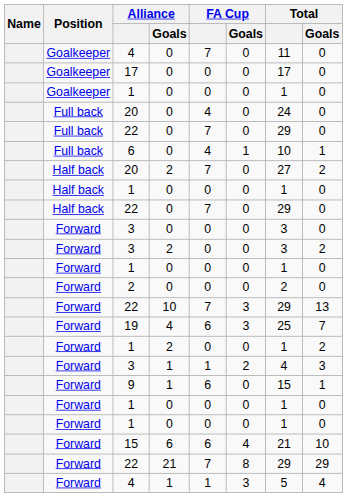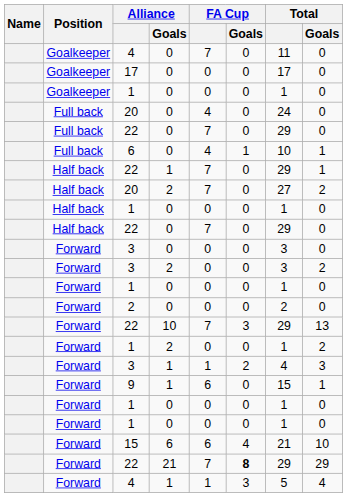 <table class="wikitable sortable plainrowheaders" style=text-align:center>
 <tr class="unsortable">
 <th scope=col rowspan=2>Name</th>
 <th scope=col rowspan=2>Position</th>
 <th scope=col colspan=2><a href='#'>Alliance</a></th>
 <th scope=col colspan=2><a href='#'>FA Cup</a></th>
 <th scope=col colspan=2>Total</th>
 </tr>
 <tr>
 <th width=40 scope=col></th>
 <th width=40 scope=col>Goals</th>
 <th width=40 scope=col></th>
 <th width=40 scope=col>Goals</th>
 <th width=40 scope=col></th>
 <th width=40 scope=col>Goals</th>
 </tr>
 <tr>
 <th scope="row"></th>
 <td data-sort-value="1"><a href='#'>Goalkeeper</a></td>
 <td>4</td>
 <td>0</td>
 <td>7</td>
 <td>0</td>
 <td>11</td>
 <td>0</td>
 </tr>
 <tr>
 <th scope="row"></th>
 <td data-sort-value="1"><a href='#'>Goalkeeper</a></td>
 <td>17</td>
 <td>0</td>
 <td>0</td>
 <td>0</td>
 <td>17</td>
 <td>0</td>
 </tr>
 <tr>
 <th scope="row"></th>
 <td data-sort-value="1"><a href='#'>Goalkeeper</a></td>
 <td>1</td>
 <td>0</td>
 <td>0</td>
 <td>0</td>
 <td>1</td>
 <td>0</td>
 </tr>
 <tr>
 <th scope="row"></th>
 <td data-sort-value="2"><a href='#'>Full back</a></td>
 <td>20</td>
 <td>0</td>
 <td>4</td>
 <td>0</td>
 <td>24</td>
 <td>0</td>
 </tr>
 <tr>
 <th scope="row"></th>
 <td data-sort-value="2"><a href='#'>Full back</a></td>
 <td>22</td>
 <td>0</td>
 <td>7</td>
 <td>0</td>
 <td>29</td>
 <td>0</td>
 </tr>
 <tr>
 <th scope="row"></th>
 <td data-sort-value="2"><a href='#'>Full back</a></td>
 <td>6</td>
 <td>0</td>
 <td>4</td>
 <td>1</td>
 <td>10</td>
+<td>1</td>
+</tr>
+<tr>
+<th scope="row"></th>
+<td data-sort-value="3"><a href='#'>Half back</a></td>
+<td>22</td>
+<td>1</td>
+<td>7</td>
+<td>0</td>
+<td>29</td>
 <td>1</td>
 </tr>
 <tr>
 <th scope="row"></th>
 <td data-sort-value="3"><a href='#'>Half back</a></td>
 <td>20</td>
 <td>2</td>
 <td>7</td>
 <td>0</td>
 <td>27</td>
 <td>2</td>
 </tr>
 <tr>
 <th scope="row"></th>
 <td data-sort-value="3"><a href='#'>Half back</a></td>
 <td>1</td>
 <td>0</td>
 <td>0</td>
 <td>0</td>
 <td>1</td>
 <td>0</td>
 </tr>
 <tr>
 <th scope="row"></th>
 <td data-sort-value="3"><a href='#'>Half back</a></td>
 <td>22</td>
 <td>0</td>
 <td>7</td>
 <td>0</td>
 <td>29</td>
 <td>0</td>
 </tr>
 <tr>
 <th scope="row"></th>
 <td data-sort-value="4"><a href='#'>Forward</a></td>
 <td>3</td>
 <td>0</td>
 <td>0</td>
 <td>0</td>
 <td>3</td>
 <td>0</td>
 </tr>
 <tr>
 <th scope="row"></th>
 <td data-sort-value="4"><a href='#'>Forward</a></td>
 <td>3</td>
 <td>2</td>
 <td>0</td>
 <td>0</td>
 <td>3</td>
 <td>2</td>
 </tr>
 <tr>
 <th scope="row"></th>
 <td data-sort-value="4"><a href='#'>Forward</a></td>
 <td>1</td>
 <td>0</td>
 <td>0</td>
 <td>0</td>
 <td>1</td>
 <td>0</td>
 </tr>
 <tr>
 <th scope="row"></th>
 <td data-sort-value="4"><a href='#'>Forward</a></td>
 <td>2</td>
 <td>0</td>
 <td>0</td>
 <td>0</td>
 <td>2</td>
 <td>0</td>
 </tr>
 <tr>
 <th scope="row"></th>
 <td data-sort-value="4"><a href='#'>Forward</a></td>
 <td>22</td>
 <td>10</td>
 <td>7</td>
 <td>3</td>
 <td>29</td>
 <td>13</td>
 </tr>
 <tr>
 <th scope="row"></th>
 <td data-sort-value="4"><a href='#'>Forward</a></td>
-<td>19</td>
-<td>4</td>
-<td>6</td>
-<td>3</td>
-<td>25</td>
-<td>7</td>
-</tr>
-<tr>
-<th scope="row"></th>
-<td data-sort-value="4"><a href='#'>Forward</a></td>
 <td>1</td>
 <td>2</td>
 <td>0</td>
 <td>0</td>
 <td>1</td>
 <td>2</td>
 </tr>
 <tr>
 <th scope="row"></th>
 <td data-sort-value="4"><a href='#'>Forward</a></td>
 <td>3</td>
 <td>1</td>
 <td>1</td>
 <td>2</td>
 <td>4</td>
 <td>3</td>
 </tr>
 <tr>
 <th scope="row"></th>
 <td data-sort-value="4"><a href='#'>Forward</a></td>
 <td>9</td>
 <td>1</td>
 <td>6</td>
 <td>0</td>
 <td>15</td>
 <td>1</td>
 </tr>
 <tr>
 <th scope="row"></th>
 <td data-sort-value="4"><a href='#'>Forward</a></td>
 <td>1</td>
 <td>0</td>
 <td>0</td>
 <td>0</td>
 <td>1</td>
 <td>0</td>
 </tr>
 <tr>
 <th scope="row"></th>
 <td data-sort-value="4"><a href='#'>Forward</a></td>
 <td>1</td>
 <td>0</td>
 <td>0</td>
 <td>0</td>
 <td>1</td>
 <td>0</td>
 </tr>
 <tr>
 <th scope="row"></th>
 <td data-sort-value="4"><a href='#'>Forward</a></td>
 <td>15</td>
 <td>6</td>
 <td>6</td>
 <td>4</td>
 <td>21</td>
 <td>10</td>
 </tr>
 <tr>
 <th scope="row"></th>
 <td data-sort-value="4"><a href='#'>Forward</a></td>
 <td>22</td>
 <td>21</td>
 <td>7</td>
-<td>8</td>
+<td><strong>8</strong></td>
 <td>29</td>
 <td>29</td>
 </tr>
 <tr>
 <th scope="row"></th>
 <td data-sort-value="4"><a href='#'>Forward</a></td>
 <td>4</td>
 <td>1</td>
 <td>1</td>
 <td>3</td>
 <td>5</td>
 <td>4</td>
 </tr>
 </table>
